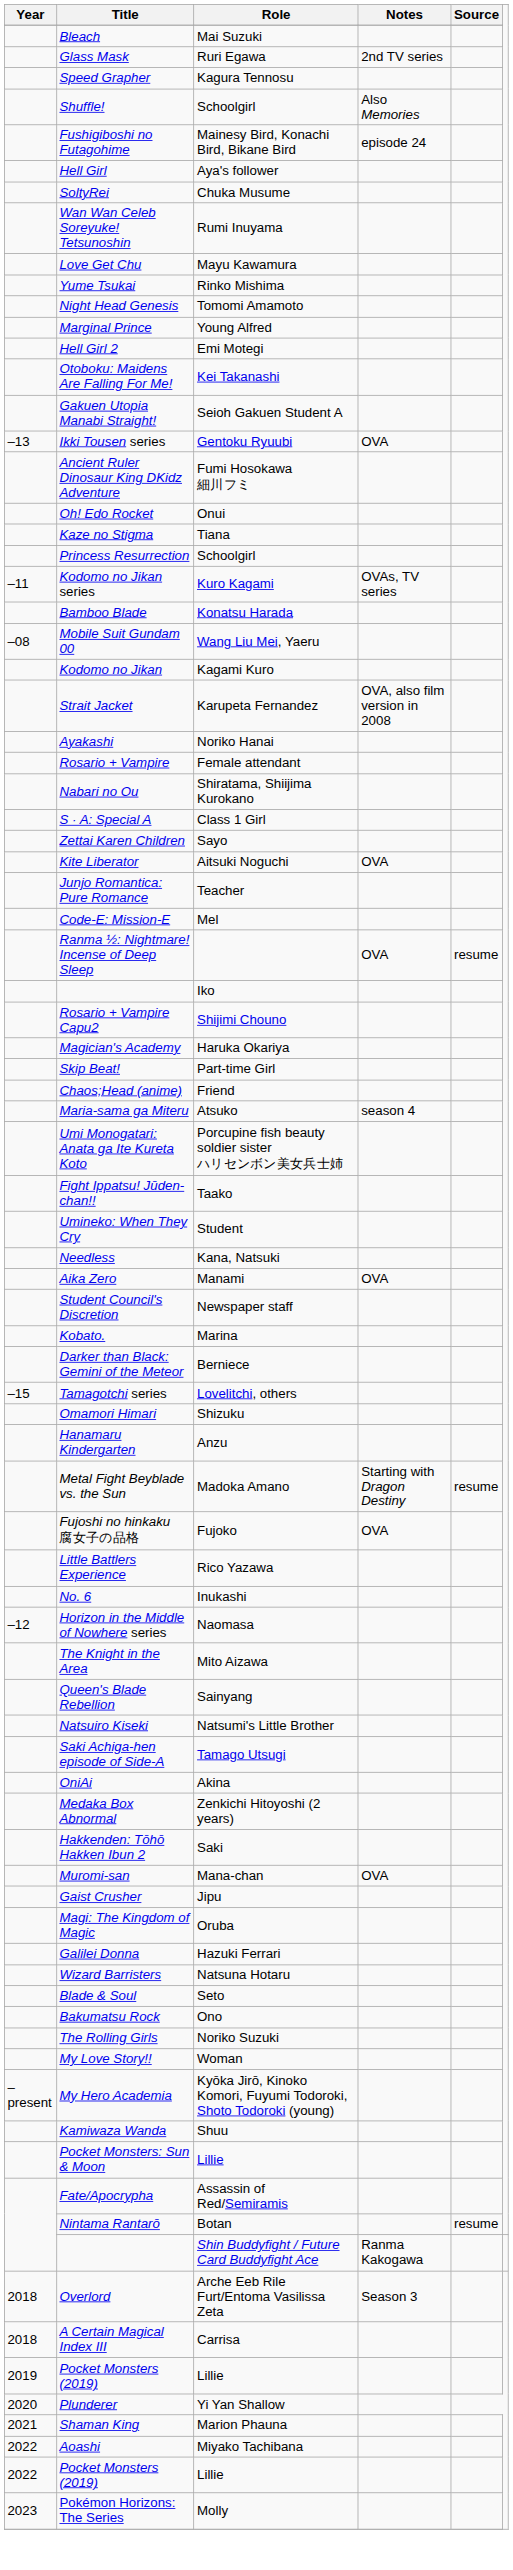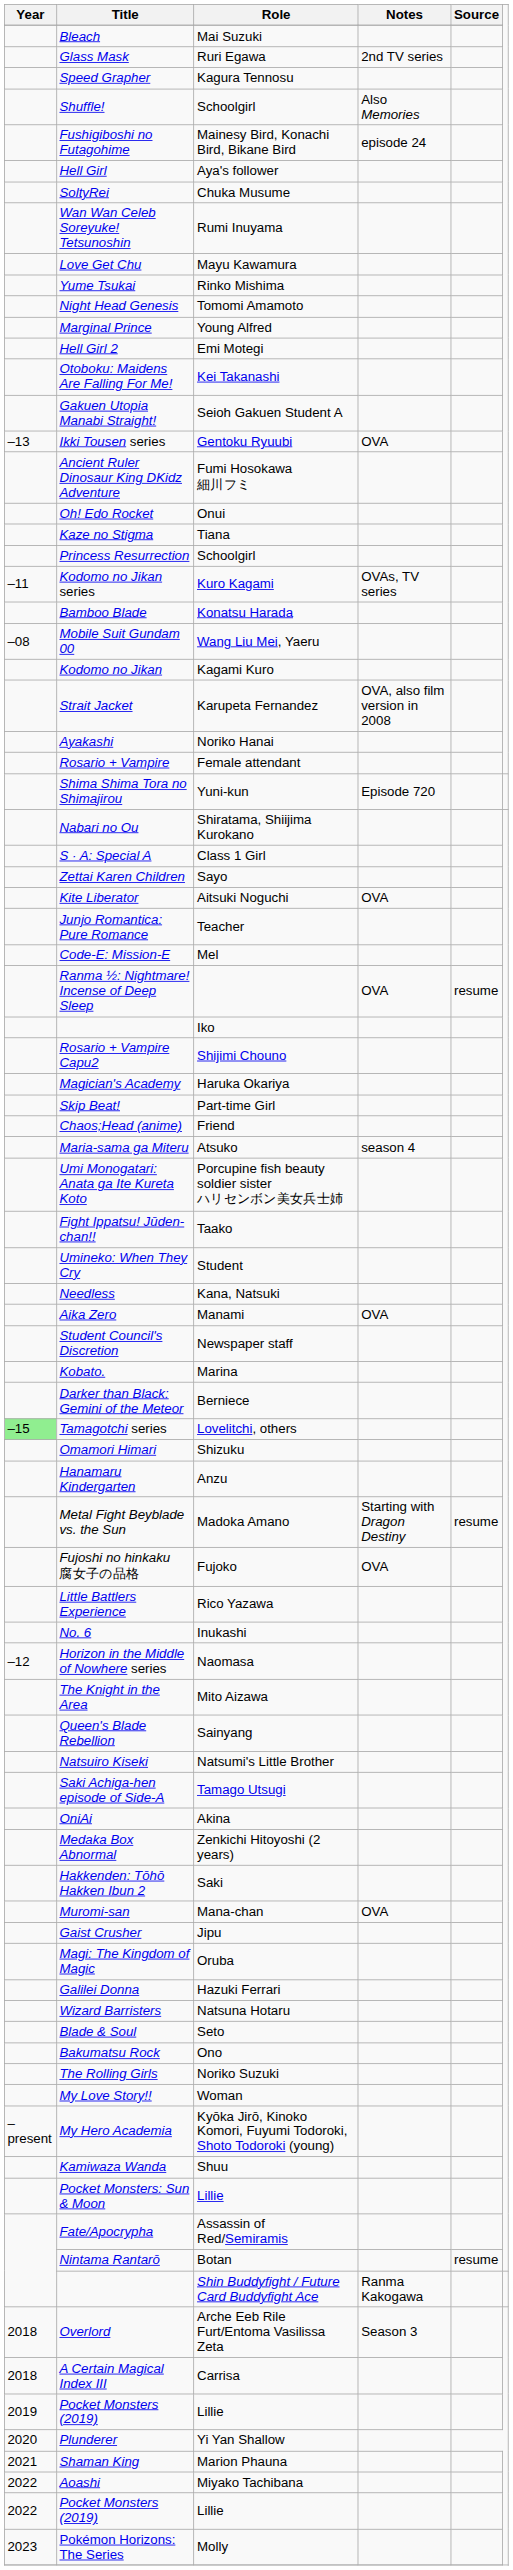 <table class="wikitable sortable plainrowheaders">
 <tr>
 <th>Year</th>
 <th>Title</th>
 <th>Role</th>
 <th class="unsortable">Notes</th>
 <th class="unsortable">Source</th>
 </tr>
 <tr>
 </tr>
 <tr>
 <td></td>
 <td><em><a href='#'>Bleach</a></em></td>
 <td>Mai Suzuki</td>
 <td></td>
 <td></td>
 </tr>
 <tr>
 <td></td>
 <td><em><a href='#'>Glass Mask</a></em></td>
 <td>Ruri Egawa</td>
 <td>2nd TV series</td>
 <td></td>
 </tr>
 <tr>
 <td></td>
 <td><em><a href='#'>Speed Grapher</a></em></td>
 <td>Kagura Tennosu</td>
 <td></td>
 <td></td>
 </tr>
 <tr>
 <td></td>
 <td><em><a href='#'>Shuffle!</a></em></td>
 <td>Schoolgirl</td>
 <td>Also <em>Memories</em></td>
 <td></td>
 </tr>
 <tr>
 <td></td>
 <td><em><a href='#'>Fushigiboshi no Futagohime</a></em></td>
 <td>Mainesy Bird, Konachi Bird, Bikane Bird</td>
 <td>episode 24</td>
 <td></td>
 </tr>
 <tr>
 <td></td>
 <td><em><a href='#'>Hell Girl</a></em></td>
 <td>Aya's follower</td>
 <td></td>
 <td></td>
 </tr>
 <tr>
 <td></td>
 <td><em><a href='#'>SoltyRei</a></em></td>
 <td>Chuka Musume</td>
 <td></td>
 <td></td>
 </tr>
 <tr>
 <td></td>
 <td><em><a href='#'>Wan Wan Celeb Soreyuke! Tetsunoshin</a></em></td>
 <td>Rumi Inuyama</td>
 <td></td>
 <td></td>
 </tr>
 <tr>
 <td></td>
 <td><em><a href='#'>Love Get Chu</a></em></td>
 <td>Mayu Kawamura</td>
 <td></td>
 <td></td>
 </tr>
 <tr>
 <td></td>
 <td><em><a href='#'>Yume Tsukai</a></em></td>
 <td>Rinko Mishima</td>
 <td></td>
 <td></td>
 </tr>
 <tr>
 <td></td>
 <td><em><a href='#'>Night Head Genesis</a></em></td>
 <td>Tomomi Amamoto</td>
 <td></td>
 <td></td>
 </tr>
 <tr>
 <td></td>
 <td><em><a href='#'>Marginal Prince</a></em></td>
 <td>Young Alfred</td>
 <td></td>
 <td></td>
 </tr>
 <tr>
 <td></td>
 <td><em><a href='#'>Hell Girl 2</a></em></td>
 <td>Emi Motegi</td>
 <td></td>
 <td></td>
 </tr>
 <tr>
 <td></td>
 <td><em><a href='#'>Otoboku: Maidens Are Falling For Me!</a></em></td>
 <td><a href='#'>Kei Takanashi</a></td>
 <td></td>
 <td></td>
 </tr>
 <tr>
 <td></td>
 <td><em><a href='#'>Gakuen Utopia Manabi Straight!</a></em></td>
 <td>Seioh Gakuen Student A</td>
 <td></td>
 <td></td>
 </tr>
 <tr>
 <td>–13</td>
 <td><em><a href='#'>Ikki Tousen</a></em> series</td>
 <td><a href='#'>Gentoku Ryuubi</a></td>
 <td>OVA</td>
 <td></td>
 </tr>
 <tr>
 <td></td>
 <td><em><a href='#'>Ancient Ruler Dinosaur King DKidz Adventure</a></em></td>
 <td>Fumi Hosokawa<br>細川フミ</td>
 <td></td>
 <td></td>
 </tr>
 <tr>
 <td></td>
 <td><em><a href='#'>Oh! Edo Rocket</a></em></td>
 <td>Onui</td>
 <td></td>
 <td></td>
 </tr>
 <tr>
 <td></td>
 <td><em><a href='#'>Kaze no Stigma</a></em></td>
 <td>Tiana</td>
 <td></td>
 <td></td>
 </tr>
 <tr>
 <td></td>
 <td><em><a href='#'>Princess Resurrection</a></em></td>
 <td>Schoolgirl</td>
 <td></td>
 <td></td>
 </tr>
 <tr>
 <td>–11</td>
 <td><em><a href='#'>Kodomo no Jikan</a></em> series</td>
 <td><a href='#'>Kuro Kagami</a></td>
 <td>OVAs, TV series</td>
 <td></td>
 </tr>
 <tr>
 <td></td>
 <td><em><a href='#'>Bamboo Blade</a></em></td>
 <td><a href='#'>Konatsu Harada</a></td>
 <td></td>
 <td></td>
 </tr>
 <tr>
 <td>–08</td>
 <td><em><a href='#'>Mobile Suit Gundam 00</a></em></td>
 <td><a href='#'>Wang Liu Mei</a>, Yaeru</td>
 <td></td>
 <td></td>
 </tr>
 <tr>
 <td></td>
 <td><em><a href='#'>Kodomo no Jikan</a></em></td>
 <td>Kagami Kuro</td>
 <td></td>
 <td></td>
 </tr>
 <tr>
 <td></td>
 <td><em><a href='#'>Strait Jacket</a></em></td>
 <td>Karupeta Fernandez</td>
 <td>OVA, also film version in 2008</td>
 <td></td>
 </tr>
 <tr>
 <td></td>
 <td><em><a href='#'>Ayakashi</a></em></td>
 <td>Noriko Hanai</td>
 <td></td>
 <td></td>
 </tr>
 <tr>
 <td></td>
 <td><em><a href='#'>Rosario + Vampire</a></em></td>
 <td>Female attendant</td>
 <td></td>
 <td></td>
 </tr>
 <tr>
 <td></td>
+<td><em><a href='#'>Shima Shima Tora no Shimajirou</a></em></td>
+<td>Yuni-kun</td>
+<td>Episode 720</td>
+<td></td>
+<td></td>
+</tr>
+<tr>
+<td></td>
 <td><em><a href='#'>Nabari no Ou</a></em></td>
 <td>Shiratama, Shiijima Kurokano</td>
 <td></td>
 <td></td>
 </tr>
 <tr>
 <td></td>
 <td><em><a href='#'>S · A: Special A</a> </em></td>
 <td>Class 1 Girl</td>
 <td></td>
 <td></td>
 </tr>
 <tr>
 <td></td>
 <td><em><a href='#'>Zettai Karen Children</a></em></td>
 <td>Sayo</td>
 <td></td>
 <td></td>
 </tr>
 <tr>
 <td></td>
 <td><em><a href='#'>Kite Liberator</a></em></td>
 <td>Aitsuki Noguchi</td>
 <td>OVA</td>
 <td></td>
 </tr>
 <tr>
 <td></td>
 <td><em><a href='#'>Junjo Romantica: Pure Romance</a></em></td>
 <td>Teacher</td>
 <td></td>
 <td></td>
 </tr>
 <tr>
 <td></td>
 <td><em><a href='#'>Code-E: Mission-E</a></em></td>
 <td>Mel</td>
 <td></td>
 <td></td>
 </tr>
 <tr>
 <td></td>
 <td><em><a href='#'>Ranma ½: Nightmare! Incense of Deep Sleep</a> </em></td>
 <td></td>
 <td>OVA</td>
 <td>resume</td>
 </tr>
 <tr>
 <td></td>
 <td><em> </em></td>
 <td>Iko</td>
 <td></td>
 <td></td>
 </tr>
 <tr>
 <td></td>
 <td><em><a href='#'>Rosario + Vampire Capu2</a></em></td>
 <td><a href='#'>Shijimi Chouno</a></td>
 <td></td>
 <td></td>
 </tr>
 <tr>
 <td></td>
 <td><em><a href='#'>Magician's Academy</a></em></td>
 <td>Haruka Okariya</td>
 <td></td>
 <td></td>
 </tr>
 <tr>
 <td></td>
 <td><em><a href='#'>Skip Beat!</a></em></td>
 <td>Part-time Girl</td>
 <td></td>
 <td></td>
 </tr>
 <tr>
 <td></td>
 <td><em><a href='#'>Chaos;Head (anime)</a></em></td>
 <td>Friend</td>
 <td></td>
 <td></td>
 </tr>
 <tr>
 <td></td>
 <td><em><a href='#'>Maria-sama ga Miteru</a></em></td>
 <td>Atsuko</td>
 <td>season 4</td>
 <td></td>
 </tr>
 <tr>
 <td></td>
 <td><em><a href='#'>Umi Monogatari: Anata ga Ite Kureta Koto</a></em></td>
 <td>Porcupine fish beauty soldier sister<br>ハリセンボン美女兵士姉</td>
 <td></td>
 <td></td>
 </tr>
 <tr>
 <td></td>
 <td><em><a href='#'>Fight Ippatsu! Jūden-chan!!</a></em></td>
 <td>Taako</td>
 <td></td>
 <td></td>
 </tr>
 <tr>
 <td></td>
 <td><em><a href='#'>Umineko: When They Cry</a></em></td>
 <td>Student</td>
 <td></td>
 <td></td>
 </tr>
 <tr>
 <td></td>
 <td><em><a href='#'>Needless</a></em></td>
 <td>Kana, Natsuki</td>
 <td></td>
 <td></td>
 </tr>
 <tr>
 <td></td>
 <td><em><a href='#'>Aika Zero</a></em></td>
 <td>Manami</td>
 <td>OVA</td>
 <td></td>
 </tr>
 <tr>
 <td></td>
 <td><em><a href='#'>Student Council's Discretion</a></em></td>
 <td>Newspaper staff</td>
 <td></td>
 <td></td>
 </tr>
 <tr>
 <td></td>
 <td><em><a href='#'>Kobato.</a></em></td>
 <td>Marina</td>
 <td></td>
 <td></td>
 </tr>
 <tr>
 <td></td>
 <td><em><a href='#'>Darker than Black: Gemini of the Meteor</a></em></td>
 <td>Berniece</td>
 <td></td>
 <td></td>
 </tr>
 <tr>
-<td>–15</td>
+<td style="background: lightgreen;">–15</td>
 <td><em><a href='#'>Tamagotchi</a></em> series</td>
 <td><a href='#'>Lovelitchi</a>, others</td>
 <td></td>
 <td></td>
 </tr>
 <tr>
 <td></td>
 <td><em><a href='#'>Omamori Himari</a></em></td>
 <td>Shizuku</td>
 <td></td>
 <td></td>
 </tr>
 <tr>
 <td></td>
 <td><em><a href='#'>Hanamaru Kindergarten</a></em></td>
 <td>Anzu</td>
 <td></td>
 <td></td>
 </tr>
 <tr>
 <td></td>
 <td><em>Metal Fight Beyblade vs. the Sun<br> </em></td>
 <td>Madoka Amano</td>
 <td>Starting with <em>Dragon Destiny</em></td>
 <td>resume</td>
 </tr>
 <tr>
 <td></td>
 <td><em>Fujoshi no hinkaku</em><br>腐女子の品格</td>
 <td>Fujoko</td>
 <td>OVA</td>
 <td></td>
 </tr>
 <tr>
 <td></td>
 <td><em><a href='#'>Little Battlers Experience</a></em></td>
 <td>Rico Yazawa</td>
 <td></td>
 <td></td>
 </tr>
 <tr>
 <td></td>
 <td><em><a href='#'>No. 6</a></em></td>
 <td>Inukashi</td>
 <td></td>
 <td></td>
 </tr>
 <tr>
 <td>–12</td>
 <td><em><a href='#'>Horizon in the Middle of Nowhere</a></em> series</td>
 <td>Naomasa</td>
 <td></td>
 <td></td>
 </tr>
 <tr>
 <td></td>
 <td><em><a href='#'>The Knight in the Area</a></em></td>
 <td>Mito Aizawa</td>
 <td></td>
 <td></td>
 </tr>
 <tr>
 <td></td>
 <td><em><a href='#'>Queen's Blade Rebellion</a></em></td>
 <td>Sainyang</td>
 <td></td>
 <td></td>
 </tr>
 <tr>
 <td></td>
 <td><em><a href='#'>Natsuiro Kiseki</a></em></td>
 <td>Natsumi's Little Brother</td>
 <td></td>
 <td></td>
 </tr>
 <tr>
 <td></td>
 <td><em><a href='#'>Saki Achiga-hen episode of Side-A</a></em></td>
 <td><a href='#'>Tamago Utsugi</a></td>
 <td></td>
 <td></td>
 </tr>
 <tr>
 <td></td>
 <td><em><a href='#'>OniAi</a></em></td>
 <td>Akina</td>
 <td></td>
 <td></td>
 </tr>
 <tr>
 <td></td>
 <td><em><a href='#'>Medaka Box Abnormal</a></em></td>
 <td>Zenkichi Hitoyoshi (2 years)</td>
 <td></td>
 <td></td>
 </tr>
 <tr>
 <td></td>
 <td><em><a href='#'>Hakkenden: Tōhō Hakken Ibun 2</a></em></td>
 <td>Saki</td>
 <td></td>
 <td></td>
 </tr>
 <tr>
 <td></td>
 <td><em><a href='#'>Muromi-san</a> </em></td>
 <td>Mana-chan</td>
 <td>OVA</td>
 <td></td>
 </tr>
 <tr>
 <td></td>
 <td><em><a href='#'>Gaist Crusher</a></em></td>
 <td>Jipu</td>
 <td></td>
 <td></td>
 </tr>
 <tr>
 <td></td>
 <td><em><a href='#'>Magi: The Kingdom of Magic</a></em></td>
 <td>Oruba</td>
 <td></td>
 <td></td>
 </tr>
 <tr>
 <td></td>
 <td><em><a href='#'>Galilei Donna</a></em></td>
 <td>Hazuki Ferrari</td>
 <td></td>
 <td></td>
 </tr>
 <tr>
 <td></td>
 <td><em><a href='#'>Wizard Barristers</a></em></td>
 <td>Natsuna Hotaru</td>
 <td></td>
 <td></td>
 </tr>
 <tr>
 <td></td>
 <td><em><a href='#'>Blade & Soul</a></em></td>
 <td>Seto</td>
 <td></td>
 <td></td>
 </tr>
 <tr>
 <td></td>
 <td><em><a href='#'>Bakumatsu Rock</a></em></td>
 <td>Ono</td>
 <td></td>
 <td></td>
 </tr>
 <tr>
 <td></td>
 <td><em><a href='#'>The Rolling Girls</a></em></td>
 <td>Noriko Suzuki</td>
 <td></td>
 <td></td>
 </tr>
 <tr>
 <td></td>
 <td><em><a href='#'>My Love Story!!</a></em></td>
 <td>Woman</td>
 <td></td>
 <td></td>
 </tr>
 <tr>
 <td>–present</td>
 <td><em><a href='#'>My Hero Academia</a></em></td>
 <td>Kyōka Jirō, Kinoko Komori, Fuyumi Todoroki, <a href='#'>Shoto Todoroki</a> (young)</td>
 <td></td>
 <td></td>
 </tr>
 <tr>
 <td></td>
 <td><em><a href='#'>Kamiwaza Wanda</a></em></td>
 <td>Shuu</td>
 <td></td>
 <td></td>
 </tr>
 <tr>
 <td></td>
 <td><em><a href='#'>Pocket Monsters: Sun & Moon</a></em></td>
 <td><a href='#'>Lillie</a></td>
 <td></td>
 <td></td>
 </tr>
 <tr>
 <td rowspan=3></td>
 <td><em><a href='#'>Fate/Apocrypha</a></em></td>
 <td>Assassin of Red/<a href='#'>Semiramis</a></td>
 <td></td>
 <td></td>
 </tr>
 <tr>
 <td><em><a href='#'>Nintama Rantarō</a></em></td>
 <td>Botan</td>
 <td></td>
 <td>resume</td>
 </tr>
 <tr>
 <td></td>
 <td><em><a href='#'>Shin Buddyfight / Future Card Buddyfight Ace</a></em></td>
 <td>Ranma Kakogawa</td>
 <td></td>
 <td></td>
 </tr>
 <tr>
 <td>2018</td>
 <td><em><a href='#'>Overlord</a></em></td>
 <td>Arche Eeb Rile Furt/Entoma Vasilissa Zeta</td>
 <td>Season 3</td>
 <td></td>
 </tr>
 <tr>
 <td>2018</td>
 <td><em><a href='#'>A Certain Magical Index III</a></em></td>
 <td>Carrisa</td>
 <td></td>
 <td></td>
 </tr>
 <tr>
 <td>2019</td>
 <td><em><a href='#'>Pocket Monsters (2019)</a></em></td>
 <td>Lillie</td>
 <td></td>
 <td></td>
 </tr>
 <tr>
 <td>2020</td>
 <td><em><a href='#'>Plunderer</a></em></td>
 <td>Yi Yan Shallow</td>
 <td></td>
 </tr>
 <tr>
 <td>2021</td>
 <td><em><a href='#'>Shaman King</a></em></td>
 <td>Marion Phauna</td>
 <td></td>
 <td></td>
 </tr>
 <tr>
 <td>2022</td>
 <td><em><a href='#'>Aoashi</a></em></td>
 <td>Miyako Tachibana</td>
 <td></td>
 <td></td>
 </tr>
 <tr>
 <td>2022</td>
 <td><em><a href='#'>Pocket Monsters (2019)</a></td>
 <td>Lillie</td>
 <td></td>
 <td></td>
 </tr>
 <tr>
 <td>2023</td>
 <td></em><a href='#'>Pokémon Horizons: The Series</a><em></td>
 <td>Molly</td>
 <td></td>
 <td></td>
 </tr>
 <tr>
 </tr>
 </table>
